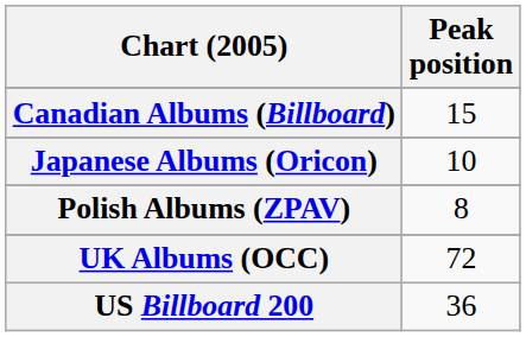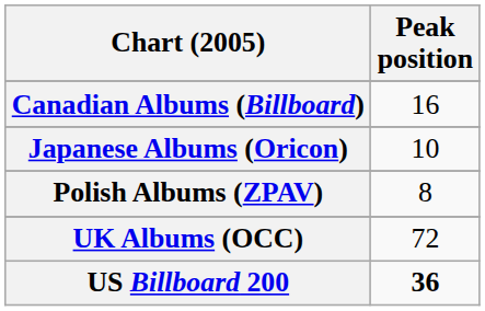 <table class="wikitable sortable plainrowheaders">
 <tr>
 <th scope="col">Chart (2005)</th>
 <th scope="col">Peak<br>position</th>
 </tr>
 <tr>
 </tr>
 <tr>
 </tr>
 <tr>
 </tr>
 <tr>
 <th scope="row"><a href='#'>Canadian Albums</a> (<em><a href='#'>Billboard</a></em>)</th>
-<td align="center">15</td>
+<td align="center">16</td>
 </tr>
 <tr>
 </tr>
 <tr>
 </tr>
 <tr>
 </tr>
 <tr>
 </tr>
 <tr>
 </tr>
 <tr>
 </tr>
 <tr>
 </tr>
 <tr>
 <th scope="row"><a href='#'>Japanese Albums</a> (<a href='#'>Oricon</a>)</th>
 <td align="center">10</td>
 </tr>
 <tr>
 </tr>
 <tr>
 <th scope="row">Polish Albums (<a href='#'>ZPAV</a>)</th>
 <td align="center">8</td>
 </tr>
 <tr>
 </tr>
 <tr>
 </tr>
 <tr>
 </tr>
 <tr>
 </tr>
 <tr>
 <th scope="row"><a href='#'>UK Albums</a> (OCC)</th>
 <td align="center">72</td>
 </tr>
 <tr>
 <th scope="row">US <a href='#'><em>Billboard</em> 200</a></th>
-<td align="center">36</td>
+<td align="center"><strong>36</strong></td>
 </tr>
 </table>
